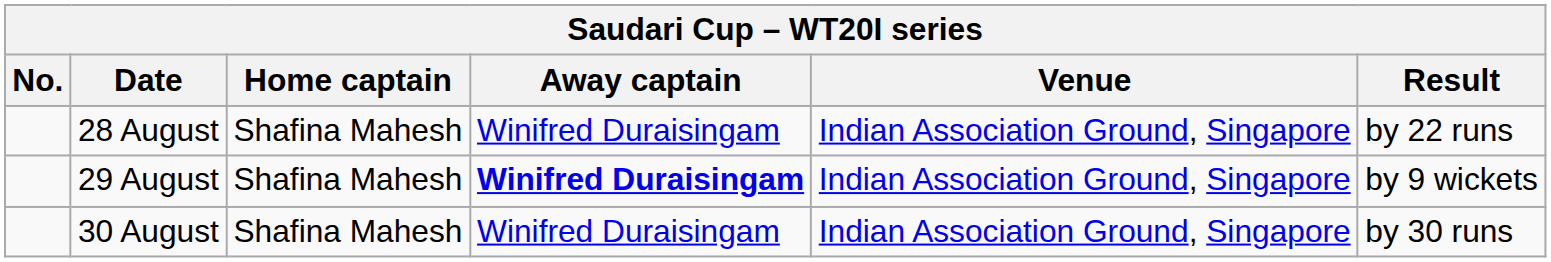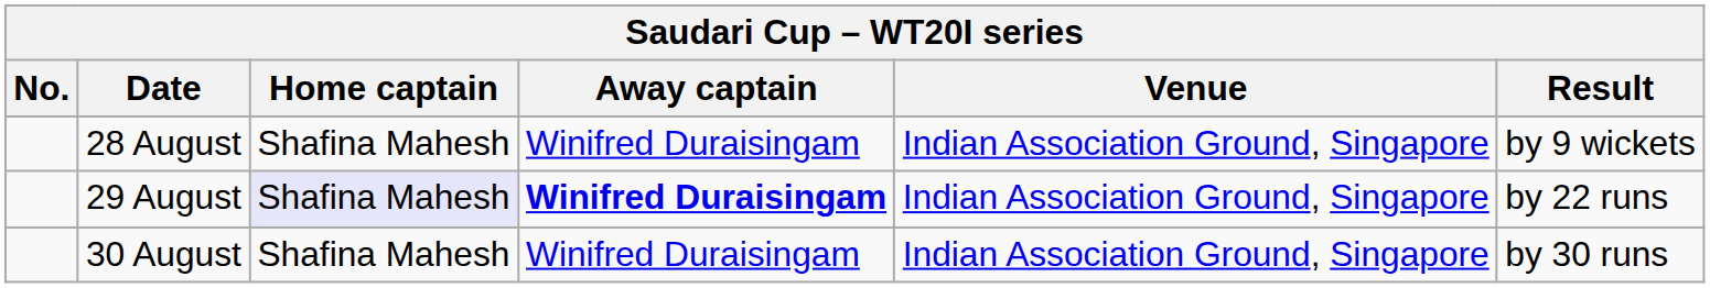 <table class="wikitable">
 <tr>
 <th colspan="8">Saudari Cup – WT20I series</th>
 </tr>
 <tr>
 <th>No.</th>
 <th>Date</th>
 <th>Home captain</th>
 <th>Away captain</th>
 <th>Venue</th>
 <th>Result</th>
 </tr>
 <tr>
 <td></td>
 <td>28 August</td>
 <td>Shafina Mahesh</td>
 <td><a href='#'>Winifred Duraisingam</a></td>
 <td><a href='#'>Indian Association Ground</a>, <a href='#'>Singapore</a></td>
-<td> by 22 runs</td>
+<td> by 9 wickets</td>
 </tr>
 <tr>
 <td></td>
 <td>29 August</td>
-<td>Shafina Mahesh</td>
+<td style="background: lavender;">Shafina Mahesh</td>
 <td><strong><a href='#'>Winifred Duraisingam</a></strong></td>
 <td><a href='#'>Indian Association Ground</a>, <a href='#'>Singapore</a></td>
-<td> by 9 wickets</td>
+<td> by 22 runs</td>
 </tr>
 <tr>
 <td></td>
 <td>30 August</td>
 <td>Shafina Mahesh</td>
 <td><a href='#'>Winifred Duraisingam</a></td>
 <td><a href='#'>Indian Association Ground</a>, <a href='#'>Singapore</a></td>
 <td> by 30 runs</td>
 </tr>
 </table>
